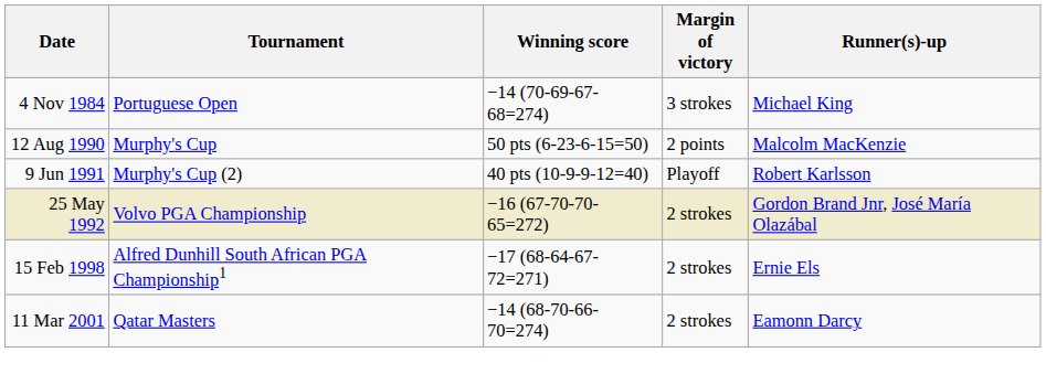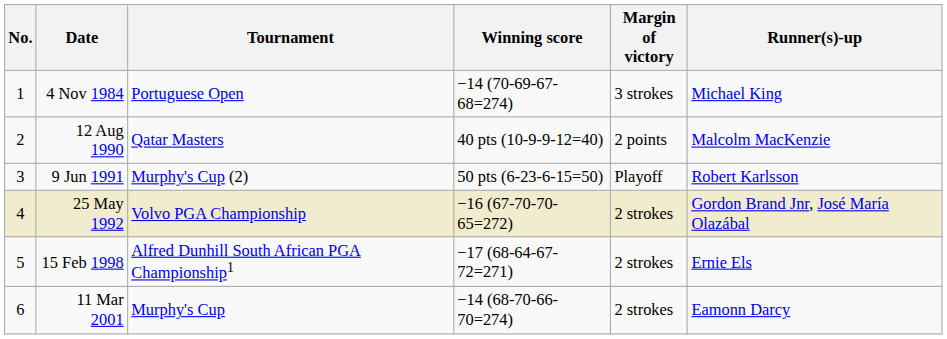 <table class="wikitable" style="font-size:95%;">
 <tr>
+<th>No.</th>
 <th>Date</th>
 <th>Tournament</th>
 <th>Winning score</th>
 <th>Margin of<br>victory</th>
 <th>Runner(s)-up</th>
 </tr>
 <tr>
+<td align=center>1</td>
 <td align=right>4 Nov <a href='#'>1984</a></td>
 <td><a href='#'>Portuguese Open</a></td>
 <td>−14 (70-69-67-68=274)</td>
 <td>3 strokes</td>
 <td> <a href='#'>Michael King</a></td>
 </tr>
 <tr>
+<td align=center>2</td>
 <td align=right>12 Aug <a href='#'>1990</a></td>
-<td><a href='#'>Murphy's Cup</a></td>
-<td>50 pts (6-23-6-15=50)</td>
+<td><a href='#'>Qatar Masters</a></td>
+<td>40 pts (10-9-9-12=40)</td>
 <td>2 points</td>
 <td> <a href='#'>Malcolm MacKenzie</a></td>
 </tr>
 <tr>
+<td align=center>3</td>
 <td align=right>9 Jun <a href='#'>1991</a></td>
 <td><a href='#'>Murphy's Cup</a> (2)</td>
-<td>40 pts (10-9-9-12=40)</td>
+<td>50 pts (6-23-6-15=50)</td>
 <td>Playoff</td>
 <td> <a href='#'>Robert Karlsson</a></td>
 </tr>
 <tr style="background:#f2ecce;">
+<td align=center>4</td>
 <td align=right>25 May <a href='#'>1992</a></td>
 <td><a href='#'>Volvo PGA Championship</a></td>
 <td>−16 (67-70-70-65=272)</td>
 <td>2 strokes</td>
 <td> <a href='#'>Gordon Brand Jnr</a>,  <a href='#'>José María Olazábal</a></td>
 </tr>
 <tr>
+<td align=center>5</td>
 <td align=right>15 Feb <a href='#'>1998</a></td>
 <td><a href='#'>Alfred Dunhill South African PGA Championship</a><sup>1</sup></td>
 <td>−17 (68-64-67-72=271)</td>
 <td>2 strokes</td>
 <td> <a href='#'>Ernie Els</a></td>
 </tr>
 <tr>
+<td align=center>6</td>
 <td align=right>11 Mar <a href='#'>2001</a></td>
-<td><a href='#'>Qatar Masters</a></td>
+<td><a href='#'>Murphy's Cup</a></td>
 <td>−14 (68-70-66-70=274)</td>
 <td>2 strokes</td>
 <td> <a href='#'>Eamonn Darcy</a></td>
 </tr>
 </table>
